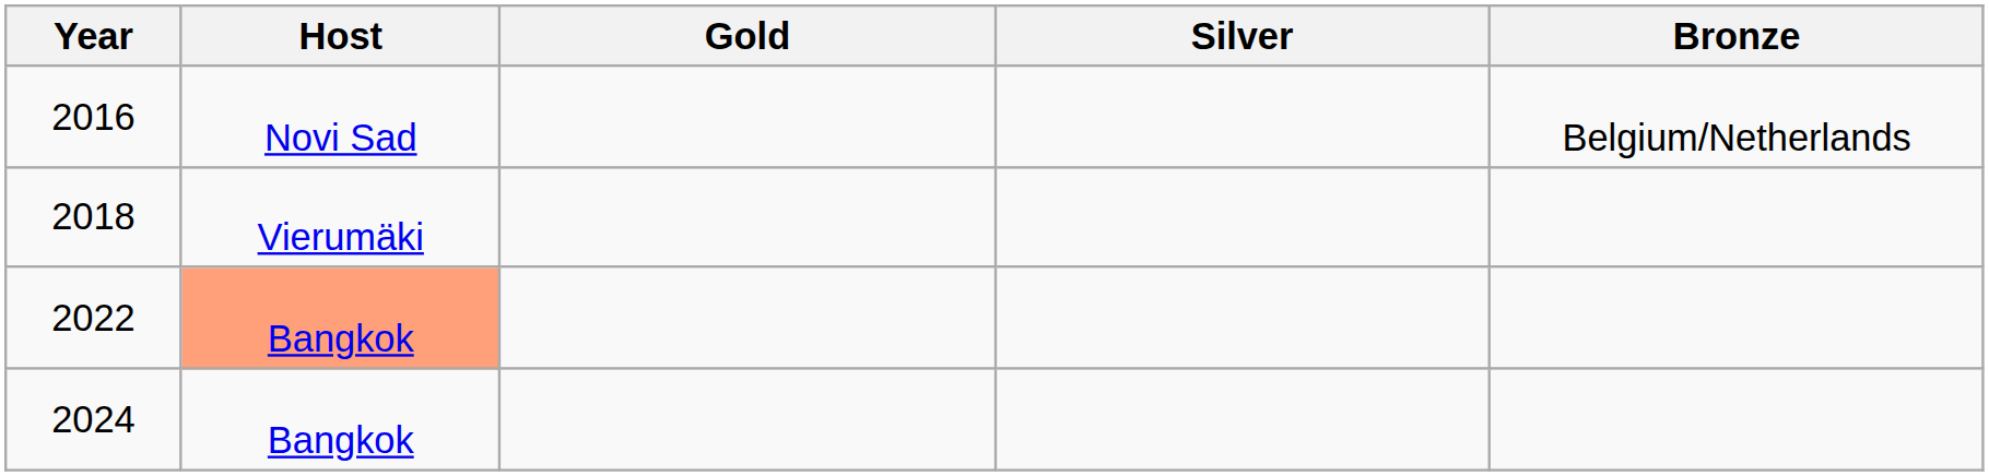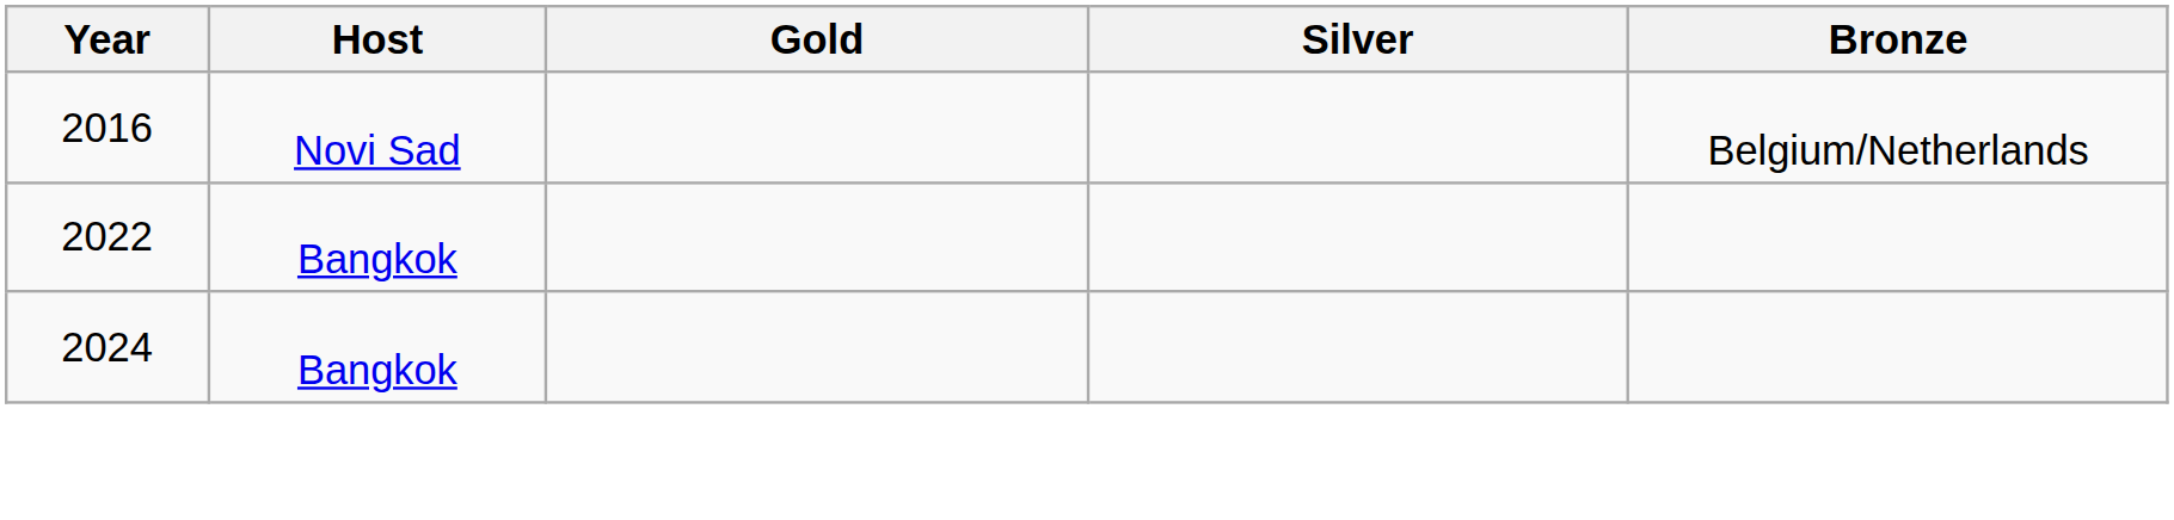 <table class=wikitable style="text-align:center; font-size:90%; width:60%">
 <tr>
 <th>Year</th>
 <th>Host</th>
 <th width=25%>Gold</th>
 <th width=25%>Silver</th>
 <th width=25%>Bronze</th>
 </tr>
 <tr>
 <td>2016</td>
 <td><br><a href='#'>Novi Sad</a></td>
 <td><strong></strong></td>
 <td></td>
 <td><br>Belgium/Netherlands</td>
 </tr>
 <tr>
-<td>2018</td>
-<td><br><a href='#'>Vierumäki</a></td>
-<td><strong></strong></td>
-<td></td>
-<td></td>
-</tr>
-<tr>
 <td>2022</td>
-<td style="background: lightsalmon;"><br><a href='#'>Bangkok</a></td>
+<td><br><a href='#'>Bangkok</a></td>
 <td><strong></strong></td>
 <td></td>
 <td></td>
 </tr>
 <tr>
 <td>2024</td>
 <td><br><a href='#'>Bangkok</a></td>
 <td><strong></strong></td>
 <td></td>
 <td></td>
 </tr>
 </table>
